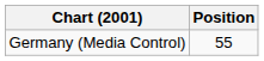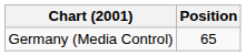 <table class="wikitable">
 <tr>
 <th>Chart (2001)</th>
 <th>Position</th>
 </tr>
 <tr>
 <td>Germany (Media Control)</td>
-<td style="text-align:center;">55</td>
+<td style="text-align:center;">65</td>
 </tr>
 </table>
